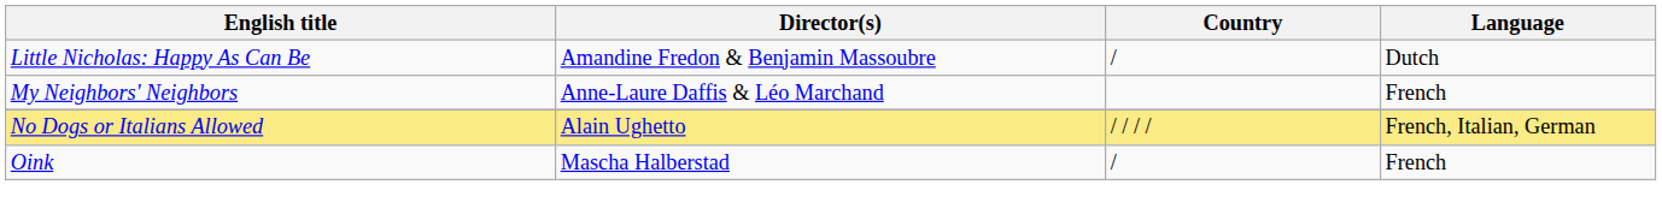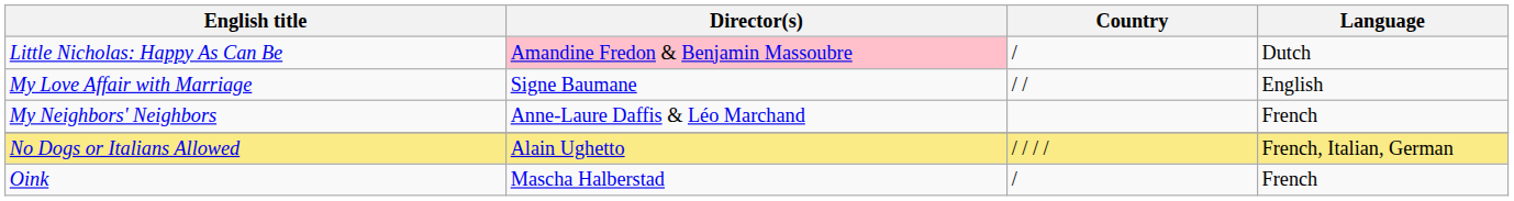 <table class="sortable wikitable" width="95%" cellpadding="5">
 <tr>
 <th width="20%">English title</th>
 <th width="20%">Director(s)</th>
 <th width="10%">Country</th>
 <th width="10%">Language</th>
 </tr>
 <tr>
 <td><em><a href='#'>Little Nicholas: Happy As Can Be</a></em></td>
-<td><a href='#'>Amandine Fredon</a> & <a href='#'>Benjamin Massoubre</a></td>
+<td style="background: pink;"><a href='#'>Amandine Fredon</a> & <a href='#'>Benjamin Massoubre</a></td>
 <td> / </td>
 <td>Dutch</td>
+</tr>
+<tr>
+<td><em><a href='#'>My Love Affair with Marriage</a></em></td>
+<td><a href='#'>Signe Baumane</a></td>
+<td> /  / </td>
+<td>English</td>
 </tr>
 <tr>
 <td><em><a href='#'>My Neighbors' Neighbors</a></em></td>
 <td><a href='#'>Anne-Laure Daffis</a> & <a href='#'>Léo Marchand</a></td>
 <td></td>
 <td>French</td>
 </tr>
 <tr>
 </tr>
 <tr style="background:#FAEB86">
 <td><em><a href='#'>No Dogs or Italians Allowed</a></em></td>
 <td><a href='#'>Alain Ughetto</a></td>
 <td> /  /  /  / </td>
 <td>French, Italian, German</td>
 </tr>
 <tr>
 <td><em><a href='#'>Oink</a></em></td>
 <td><a href='#'>Mascha Halberstad</a></td>
 <td> / </td>
 <td>French</td>
 </tr>
 </table>
